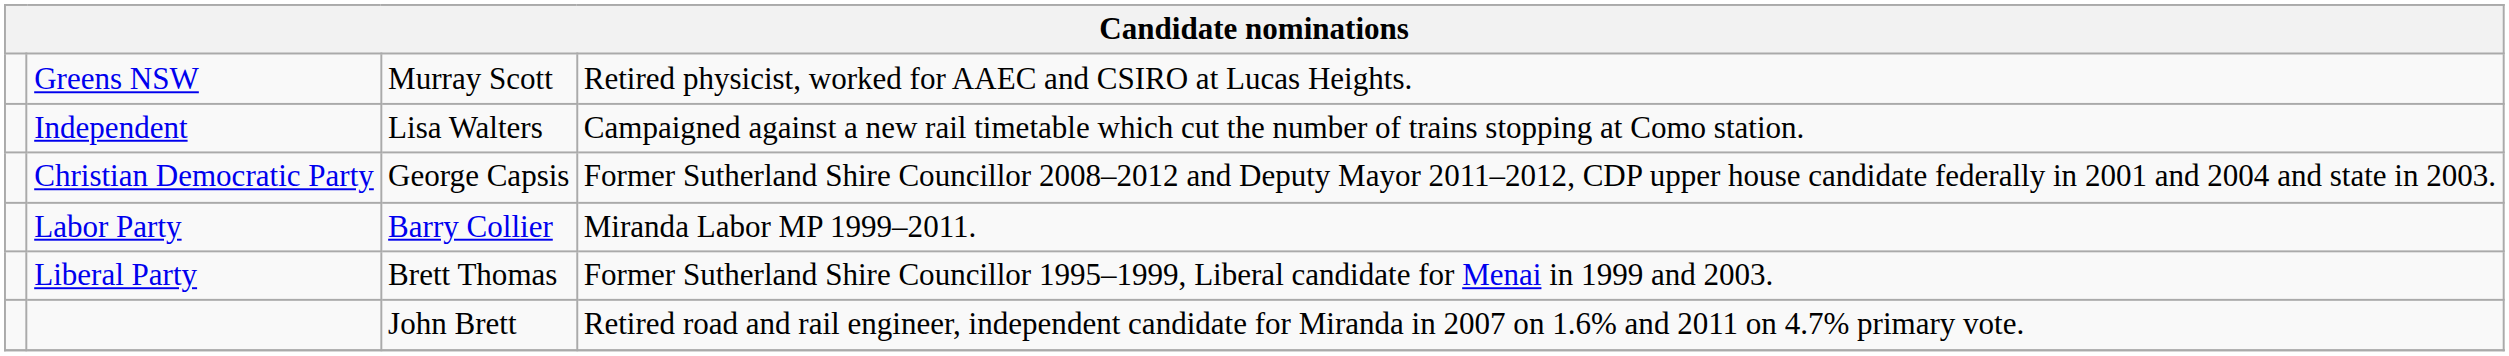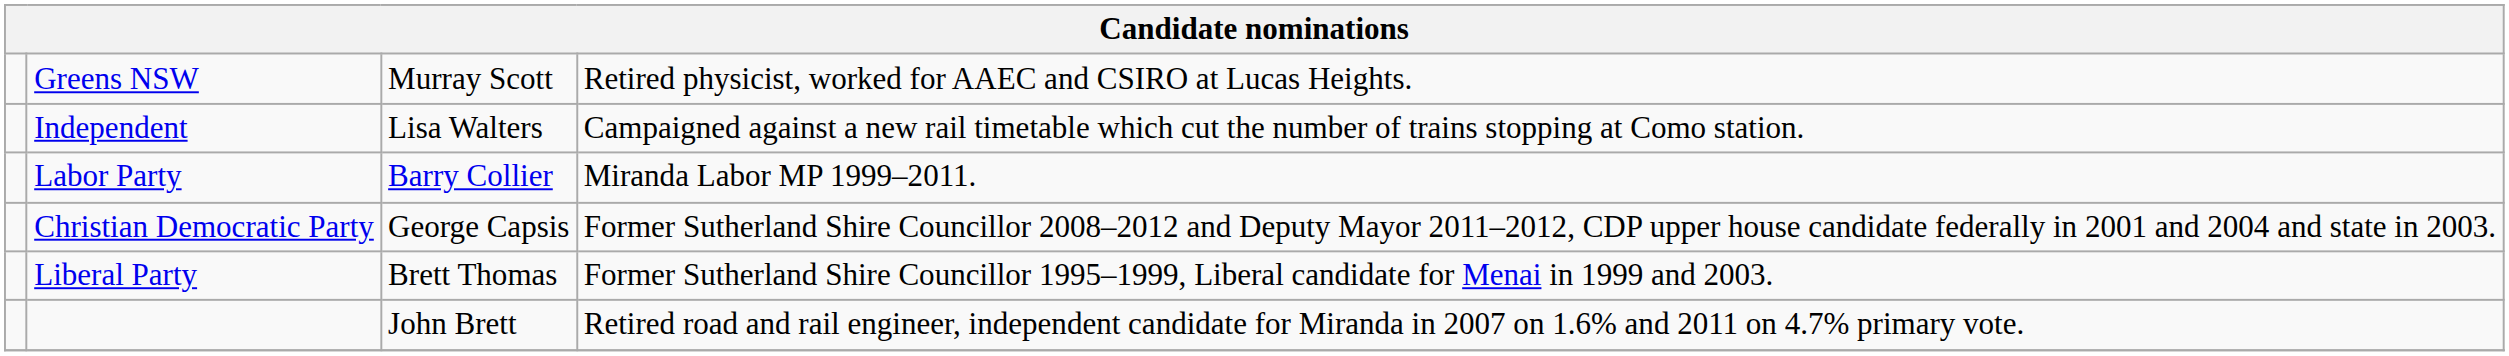 <table class="wikitable">
 <tr>
 <th colspan=4>Candidate nominations</th>
 </tr>
 <tr>
 <td> </td>
 <td><a href='#'>Greens NSW</a></td>
 <td>Murray Scott</td>
 <td>Retired physicist, worked for AAEC and CSIRO at Lucas Heights.</td>
 </tr>
 <tr>
 <td> </td>
 <td><a href='#'>Independent</a></td>
 <td>Lisa Walters</td>
 <td>Campaigned against a new rail timetable which cut the number of trains stopping at Como station.</td>
 </tr>
 <tr>
 <td> </td>
+<td><a href='#'>Labor Party</a></td>
+<td><a href='#'>Barry Collier</a></td>
+<td>Miranda Labor MP 1999–2011.</td>
+</tr>
+<tr>
+<td> </td>
 <td><a href='#'>Christian Democratic Party</a></td>
 <td>George Capsis</td>
 <td>Former Sutherland Shire Councillor 2008–2012 and Deputy Mayor 2011–2012, CDP upper house candidate federally in 2001 and 2004 and state in 2003.</td>
-</tr>
-<tr>
-<td> </td>
-<td><a href='#'>Labor Party</a></td>
-<td><a href='#'>Barry Collier</a></td>
-<td>Miranda Labor MP 1999–2011.</td>
 </tr>
 <tr>
 <td> </td>
 <td><a href='#'>Liberal Party</a></td>
 <td>Brett Thomas</td>
 <td>Former Sutherland Shire Councillor 1995–1999, Liberal candidate for <a href='#'>Menai</a> in 1999 and 2003.</td>
 </tr>
 <tr>
 <td> </td>
 <td></td>
 <td>John Brett</td>
 <td>Retired road and rail engineer, independent candidate for Miranda in 2007 on 1.6% and 2011 on 4.7% primary vote.</td>
 </tr>
 <tr>
 </tr>
 </table>
